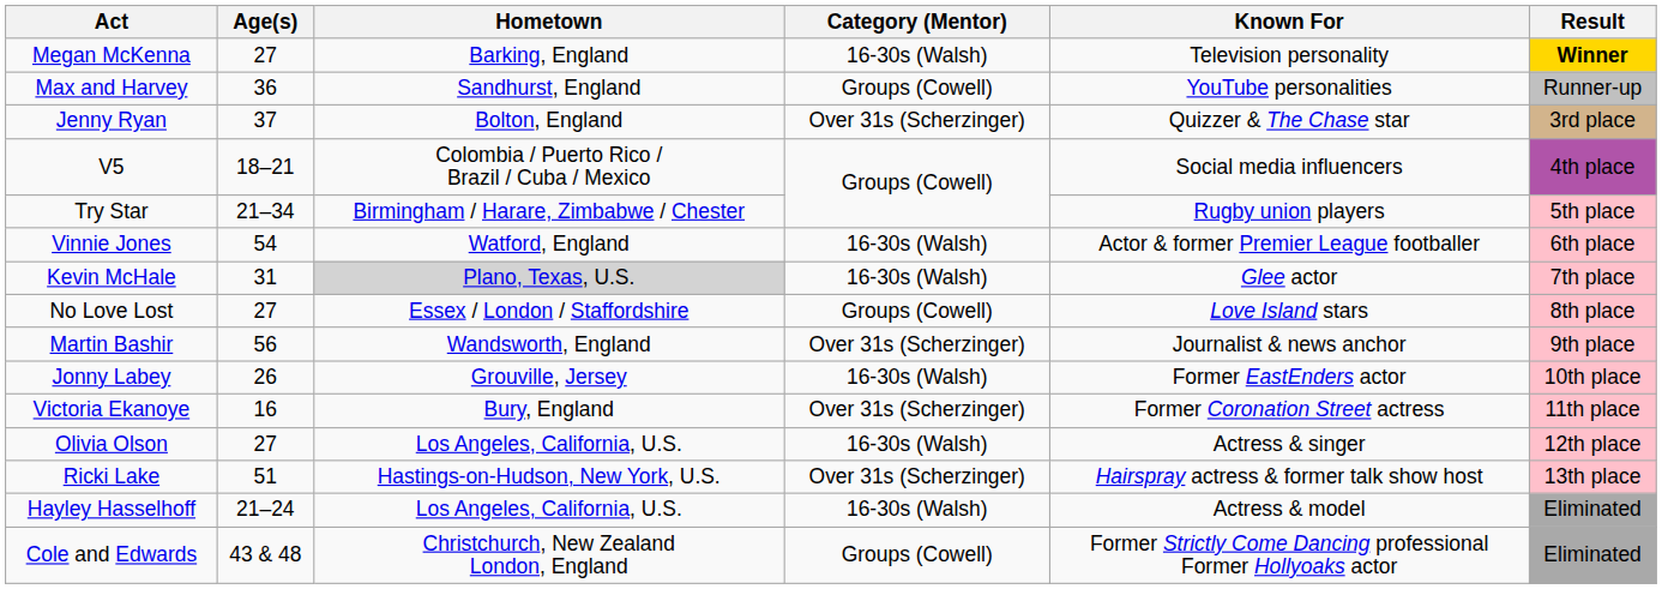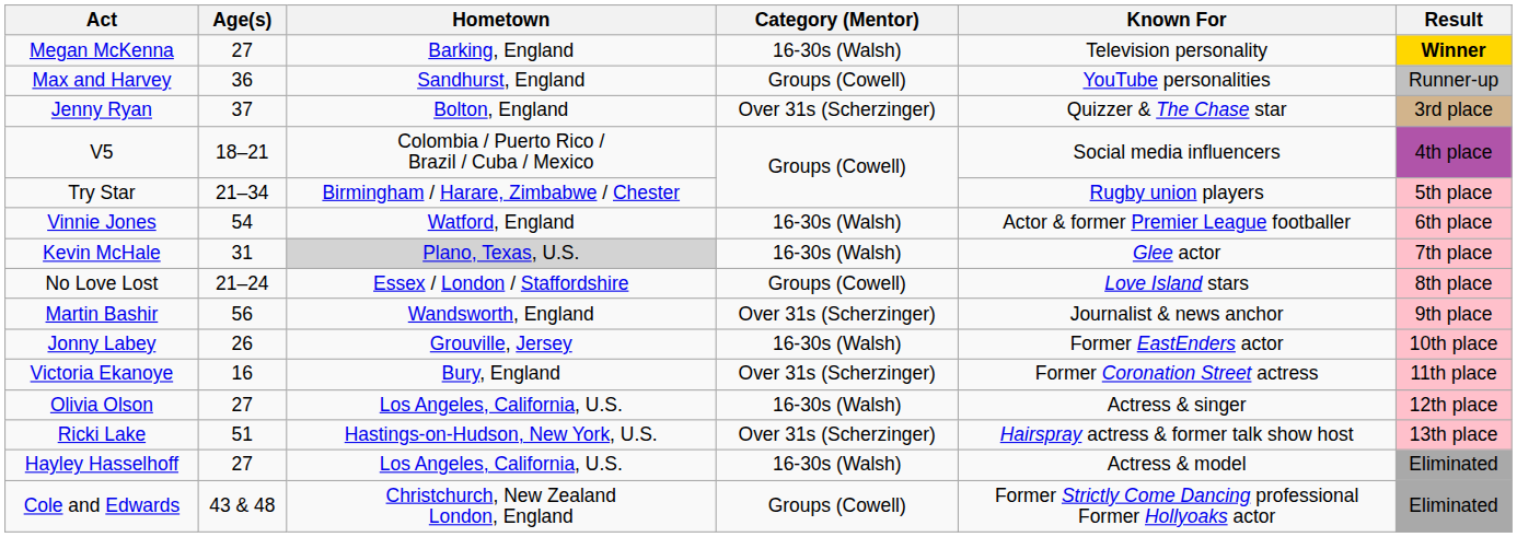 <table class="wikitable sortable" style="width:100%; text-align:center;">
 <tr>
 <th>Act</th>
 <th>Age(s)</th>
 <th>Hometown</th>
 <th>Category (Mentor)</th>
 <th>Known For</th>
 <th>Result</th>
 </tr>
 <tr>
 <td><a href='#'>Megan McKenna</a></td>
 <td>27</td>
 <td><a href='#'>Barking</a>, England</td>
 <td>16-30s (Walsh)</td>
 <td>Television personality</td>
 <td style=background:gold><strong>Winner</strong></td>
 </tr>
 <tr>
 <td><a href='#'>Max and Harvey</a></td>
 <td>36</td>
 <td><a href='#'>Sandhurst</a>, England</td>
 <td>Groups (Cowell)</td>
 <td><a href='#'>YouTube</a> personalities</td>
 <td style=background:silver>Runner-up</td>
 </tr>
 <tr>
 <td><a href='#'>Jenny Ryan</a></td>
 <td>37</td>
 <td><a href='#'>Bolton</a>, England</td>
 <td>Over 31s (Scherzinger)</td>
 <td>Quizzer & <em><a href='#'>The Chase</a></em> star</td>
 <td style=background:tan>3rd place</td>
 </tr>
 <tr>
 <td>V5</td>
 <td>18–21</td>
 <td>Colombia / Puerto Rico /<br>Brazil / Cuba / Mexico</td>
 <td rowspan="2">Groups (Cowell)</td>
 <td>Social media influencers</td>
 <td style=background:#B054A9>4th place</td>
 </tr>
 <tr>
 <td>Try Star</td>
 <td>21–34</td>
 <td><a href='#'>Birmingham</a> / <a href='#'>Harare, Zimbabwe</a> / <a href='#'>Chester</a></td>
 <td><a href='#'>Rugby union</a> players</td>
 <td style=background:pink>5th place</td>
 </tr>
 <tr>
 <td><a href='#'>Vinnie Jones</a></td>
 <td>54</td>
 <td><a href='#'>Watford</a>, England</td>
 <td>16-30s (Walsh)</td>
 <td>Actor & former <a href='#'>Premier League</a> footballer</td>
 <td style=background:pink>6th place</td>
 </tr>
 <tr>
 <td><a href='#'>Kevin McHale</a></td>
 <td>31</td>
 <td style="background: lightgrey;"><a href='#'>Plano, Texas</a>, U.S.</td>
 <td>16-30s (Walsh)</td>
 <td><em><a href='#'>Glee</a></em> actor</td>
 <td style=background:pink>7th place</td>
 </tr>
 <tr>
 <td>No Love Lost</td>
-<td>27</td>
+<td>21–24</td>
 <td><a href='#'>Essex</a> / <a href='#'>London</a> / <a href='#'>Staffordshire</a></td>
 <td>Groups (Cowell)</td>
 <td><em><a href='#'>Love Island</a></em> stars</td>
 <td style=background:pink>8th place</td>
 </tr>
 <tr>
 <td><a href='#'>Martin Bashir</a></td>
 <td>56</td>
 <td><a href='#'>Wandsworth</a>, England</td>
 <td>Over 31s (Scherzinger)</td>
 <td>Journalist & news anchor</td>
 <td style=background:pink>9th place</td>
 </tr>
 <tr>
 <td><a href='#'>Jonny Labey</a></td>
 <td>26</td>
 <td><a href='#'>Grouville</a>, <a href='#'>Jersey</a></td>
 <td>16-30s (Walsh)</td>
 <td>Former <em><a href='#'>EastEnders</a></em> actor</td>
 <td style=background:pink>10th place</td>
 </tr>
 <tr>
 <td><a href='#'>Victoria Ekanoye</a></td>
 <td>16</td>
 <td><a href='#'>Bury</a>, England</td>
 <td>Over 31s (Scherzinger)</td>
 <td>Former <em><a href='#'>Coronation Street</a></em> actress</td>
 <td style=background:pink>11th place</td>
 </tr>
 <tr>
 <td><a href='#'>Olivia Olson</a></td>
 <td>27</td>
 <td><a href='#'>Los Angeles, California</a>, U.S.</td>
 <td>16-30s (Walsh)</td>
 <td>Actress & singer</td>
 <td style=background:pink>12th place</td>
 </tr>
 <tr>
 <td><a href='#'>Ricki Lake</a></td>
 <td>51</td>
 <td><a href='#'>Hastings-on-Hudson, New York</a>, U.S.</td>
 <td>Over 31s (Scherzinger)</td>
 <td><em><a href='#'>Hairspray</a></em> actress & former talk show host</td>
 <td style=background:pink>13th place</td>
 </tr>
 <tr>
 <td><a href='#'>Hayley Hasselhoff</a></td>
-<td>21–24</td>
+<td>27</td>
 <td><a href='#'>Los Angeles, California</a>, U.S.</td>
 <td>16-30s (Walsh)</td>
 <td>Actress & model</td>
 <td style=background:darkgrey;>Eliminated</td>
 </tr>
 <tr>
 <td><a href='#'>Cole</a> and <a href='#'>Edwards</a></td>
 <td>43 & 48</td>
 <td><a href='#'>Christchurch</a>, New Zealand <br><a href='#'>London</a>, England </td>
 <td>Groups (Cowell)</td>
 <td>Former <em><a href='#'>Strictly Come Dancing</a></em> professional <br>Former <em><a href='#'>Hollyoaks</a></em> actor </td>
 <td style=background:darkgrey;>Eliminated</td>
 </tr>
 </table>
